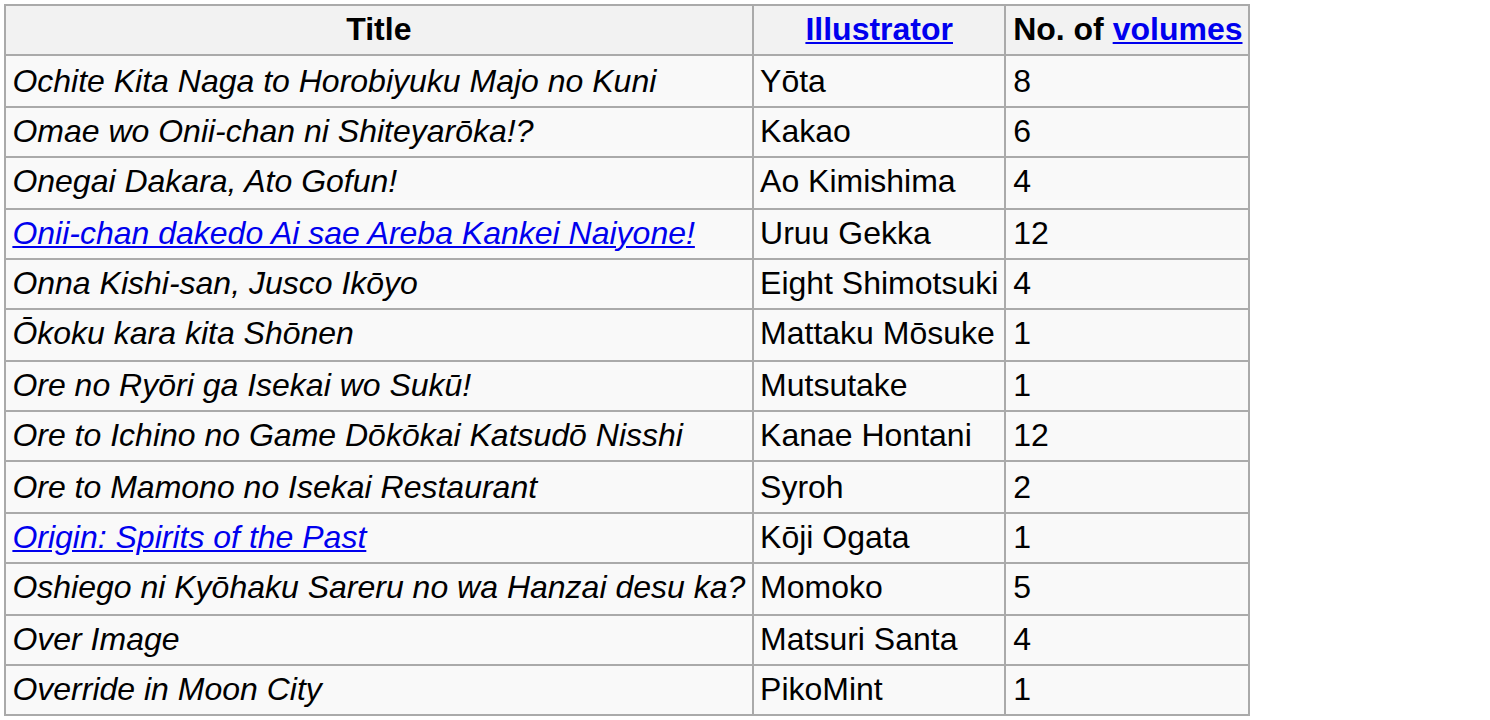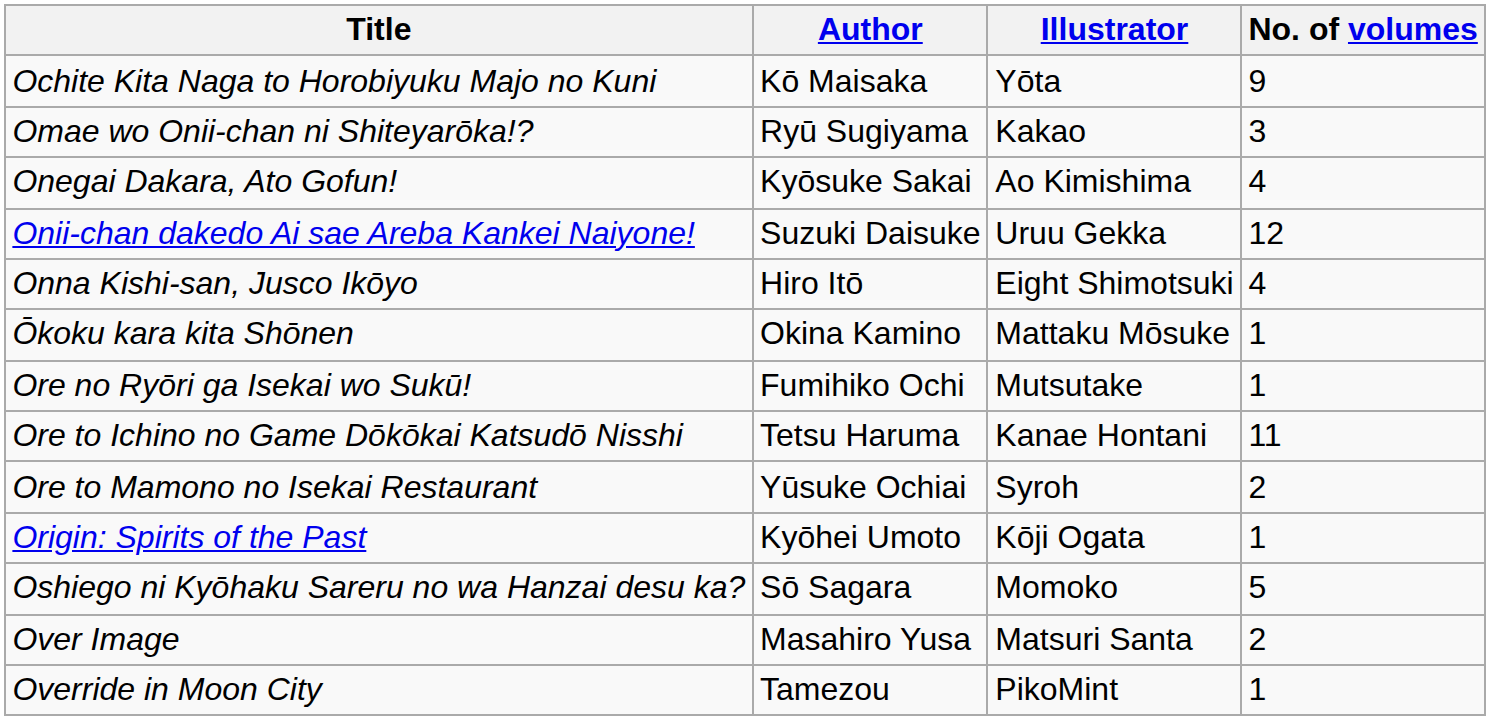 <table class="wikitable">
 <tr>
 <th scope="col">Title</th>
+<th scope="col"><a href='#'>Author</a></th>
 <th scope="col"><a href='#'>Illustrator</a></th>
 <th scope="col">No. of <a href='#'>volumes</a></th>
 </tr>
 <tr>
 <td><em>Ochite Kita Naga to Horobiyuku Majo no Kuni</em></td>
+<td>Kō Maisaka</td>
 <td>Yōta</td>
-<td>8</td>
+<td>9</td>
 </tr>
 <tr>
 <td><em>Omae wo Onii-chan ni Shiteyarōka!?</em></td>
+<td>Ryū Sugiyama</td>
 <td>Kakao</td>
-<td>6</td>
+<td>3</td>
 </tr>
 <tr>
 <td><em>Onegai Dakara, Ato Gofun!</em></td>
+<td>Kyōsuke Sakai</td>
 <td>Ao Kimishima</td>
 <td>4</td>
 </tr>
 <tr>
 <td><em><a href='#'>Onii-chan dakedo Ai sae Areba Kankei Naiyone!</a></em></td>
+<td>Suzuki Daisuke</td>
 <td>Uruu Gekka</td>
 <td>12</td>
 </tr>
 <tr>
 <td><em>Onna Kishi-san, Jusco Ikōyo</em></td>
+<td>Hiro Itō</td>
 <td>Eight Shimotsuki</td>
 <td>4</td>
 </tr>
 <tr>
 <td><em>Ōkoku kara kita Shōnen</em></td>
+<td>Okina Kamino</td>
 <td>Mattaku Mōsuke</td>
 <td>1</td>
 </tr>
 <tr>
 <td><em>Ore no Ryōri ga Isekai wo Sukū!</em></td>
+<td>Fumihiko Ochi</td>
 <td>Mutsutake</td>
 <td>1</td>
 </tr>
 <tr>
 <td><em>Ore to Ichino no Game Dōkōkai Katsudō Nisshi</em></td>
+<td>Tetsu Haruma</td>
 <td>Kanae Hontani</td>
-<td>12</td>
+<td>11</td>
 </tr>
 <tr>
 <td><em>Ore to Mamono no Isekai Restaurant</em></td>
+<td>Yūsuke Ochiai</td>
 <td>Syroh</td>
 <td>2</td>
 </tr>
 <tr>
 <td><em><a href='#'>Origin: Spirits of the Past</a></em></td>
+<td>Kyōhei Umoto</td>
 <td>Kōji Ogata</td>
 <td>1</td>
 </tr>
 <tr>
 <td><em>Oshiego ni Kyōhaku Sareru no wa Hanzai desu ka?</em></td>
+<td>Sō Sagara</td>
 <td>Momoko</td>
 <td>5</td>
 </tr>
 <tr>
 <td><em>Over Image</em></td>
+<td>Masahiro Yusa</td>
 <td>Matsuri Santa</td>
-<td>4</td>
+<td>2</td>
 </tr>
 <tr>
 <td><em>Override in Moon City</em></td>
+<td>Tamezou</td>
 <td>PikoMint</td>
 <td>1</td>
 </tr>
 </table>
